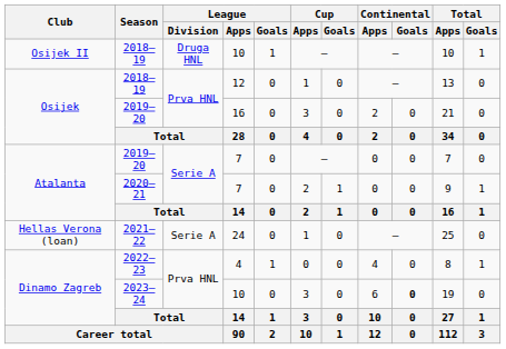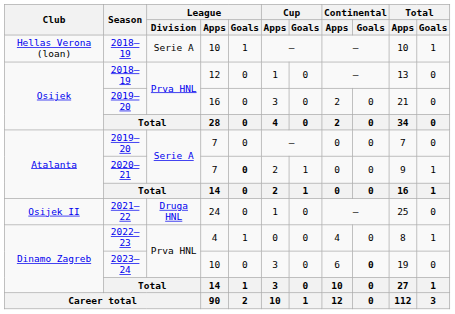 <table class="wikitable" style="text-align: center">
 <tr>
 <th rowspan=2>Club</th>
 <th rowspan=2>Season</th>
 <th colspan=3>League</th>
 <th colspan=2>Cup</th>
 <th colspan=2>Continental</th>
 <th colspan=2>Total</th>
 </tr>
 <tr>
 <th>Division</th>
 <th>Apps</th>
 <th>Goals</th>
 <th>Apps</th>
 <th>Goals</th>
 <th>Apps</th>
 <th>Goals</th>
 <th>Apps</th>
 <th>Goals</th>
 </tr>
 <tr>
-<td><a href='#'>Osijek II</a></td>
+<td><a href='#'>Hellas Verona</a> (loan)</td>
 <td><a href='#'>2018–19</a></td>
-<td><a href='#'>Druga HNL</a></td>
+<td>Serie A</td>
 <td>10</td>
 <td>1</td>
 <td colspan="2">—</td>
 <td colspan="2">—</td>
 <td>10</td>
 <td>1</td>
 </tr>
 <tr>
 <td rowspan="3"><a href='#'>Osijek</a></td>
 <td><a href='#'>2018–19</a></td>
 <td rowspan="2"><a href='#'>Prva HNL</a></td>
 <td>12</td>
 <td>0</td>
 <td>1</td>
 <td>0</td>
 <td colspan="2">—</td>
 <td>13</td>
 <td>0</td>
 </tr>
 <tr>
 <td><a href='#'>2019–20</a></td>
 <td>16</td>
 <td>0</td>
 <td>3</td>
 <td>0</td>
 <td>2</td>
 <td>0</td>
 <td>21</td>
 <td>0</td>
 </tr>
 <tr>
 <th colspan="2">Total</th>
 <th>28</th>
 <th>0</th>
 <th>4</th>
 <th>0</th>
 <th>2</th>
 <th>0</th>
 <th>34</th>
 <th>0</th>
 </tr>
 <tr>
 <td rowspan="3"><a href='#'>Atalanta</a></td>
 <td><a href='#'>2019–20</a></td>
 <td rowspan="2"><a href='#'>Serie A</a></td>
 <td>7</td>
 <td>0</td>
 <td colspan="2">—</td>
 <td>0</td>
 <td>0</td>
 <td>7</td>
 <td>0</td>
 </tr>
 <tr>
 <td><a href='#'>2020–21</a></td>
 <td>7</td>
-<td>0</td>
+<td><strong>0</strong></td>
 <td>2</td>
 <td>1</td>
 <td>0</td>
 <td>0</td>
 <td>9</td>
 <td>1</td>
 </tr>
 <tr>
 <th colspan="2">Total</th>
 <th>14</th>
 <th>0</th>
 <th>2</th>
 <th>1</th>
 <th>0</th>
 <th>0</th>
 <th>16</th>
 <th>1</th>
 </tr>
 <tr>
-<td><a href='#'>Hellas Verona</a> (loan)</td>
+<td><a href='#'>Osijek II</a></td>
 <td><a href='#'>2021–22</a></td>
-<td>Serie A</td>
+<td><a href='#'>Druga HNL</a></td>
 <td>24</td>
 <td>0</td>
 <td>1</td>
 <td>0</td>
 <td colspan="2">—</td>
 <td>25</td>
 <td>0</td>
 </tr>
 <tr>
 <td rowspan="3"><a href='#'>Dinamo Zagreb</a></td>
 <td><a href='#'>2022–23</a></td>
 <td rowspan="2">Prva HNL</td>
 <td>4</td>
 <td>1</td>
 <td>0</td>
 <td>0</td>
 <td>4</td>
 <td>0</td>
 <td>8</td>
 <td>1</td>
 </tr>
 <tr>
 <td><a href='#'>2023–24</a></td>
 <td>10</td>
 <td>0</td>
 <td>3</td>
 <td>0</td>
 <td>6</td>
 <td><strong>0</strong></td>
 <td>19</td>
 <td>0</td>
 </tr>
 <tr>
 <th colspan="2">Total</th>
 <th>14</th>
 <th>1</th>
 <th>3</th>
 <th>0</th>
 <th>10</th>
 <th>0</th>
 <th>27</th>
 <th>1</th>
 </tr>
 <tr>
 <th colspan="3">Career total</th>
 <th>90</th>
 <th>2</th>
 <th>10</th>
 <th>1</th>
 <th>12</th>
 <th>0</th>
 <th>112</th>
 <th>3</th>
 </tr>
 </table>
